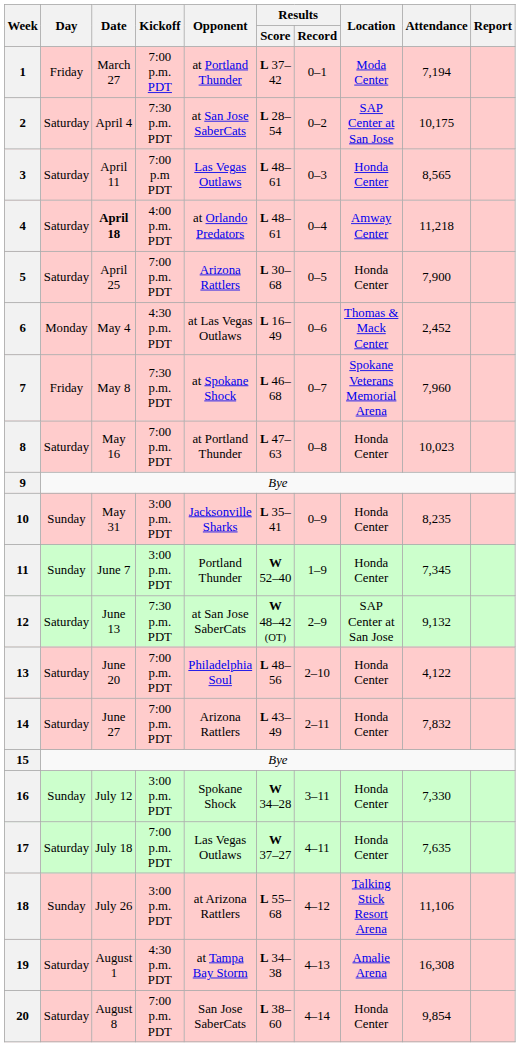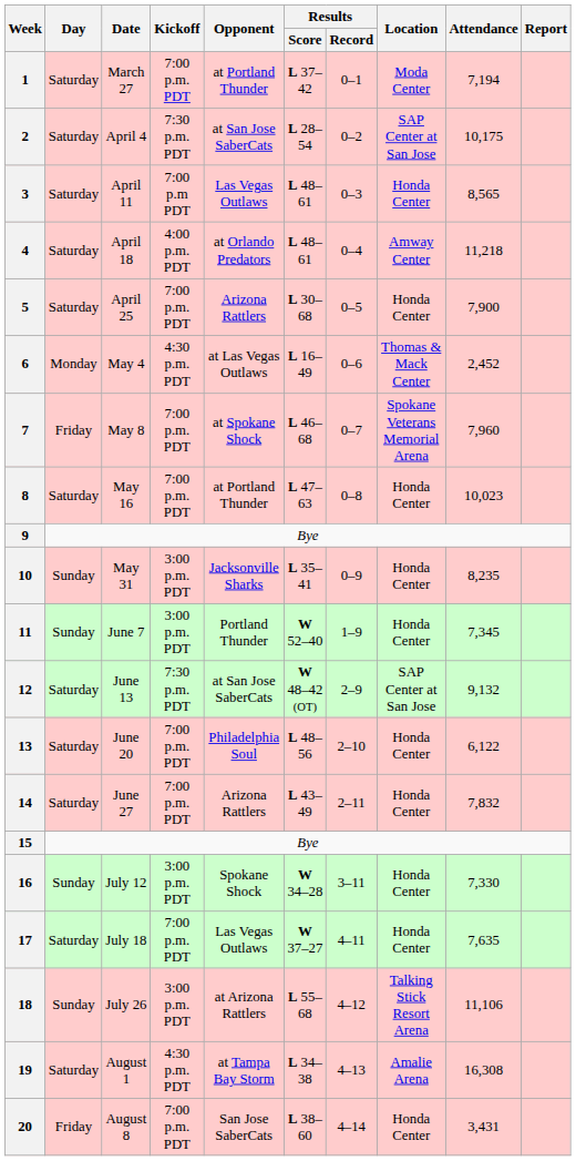 <table class="wikitable" style="font-size: 95%;">
 <tr>
 <th rowspan=2>Week</th>
 <th rowspan=2>Day</th>
 <th rowspan=2>Date</th>
 <th rowspan=2>Kickoff</th>
 <th rowspan=2>Opponent</th>
 <th colspan=2>Results</th>
 <th rowspan=2>Location</th>
 <th rowspan=2>Attendance</th>
 <th rowspan=2>Report</th>
 </tr>
 <tr>
 <th>Score</th>
 <th>Record</th>
 </tr>
 <tr style=background:#ffcccc>
 <th align="center"><strong>1</strong></th>
-<td align="center">Friday</td>
+<td align="center">Saturday</td>
 <td align="center">March 27</td>
 <td align="center">7:00 p.m. <a href='#'>PDT</a></td>
 <td align="center">at <a href='#'>Portland Thunder</a></td>
 <td align="center"><strong>L</strong> 37–42</td>
 <td align="center">0–1</td>
 <td align="center"><a href='#'>Moda Center</a></td>
 <td align="center">7,194</td>
 <td align="center"></td>
 </tr>
 <tr style=background:#ffcccc>
 <th align="center"><strong>2</strong></th>
 <td align="center">Saturday</td>
 <td align="center">April 4</td>
 <td align="center">7:30 p.m. PDT</td>
 <td align="center">at <a href='#'>San Jose SaberCats</a></td>
 <td align="center"><strong>L</strong> 28–54</td>
 <td align="center">0–2</td>
 <td align="center"><a href='#'>SAP Center at San Jose</a></td>
 <td align="center">10,175</td>
 <td align="center"></td>
 </tr>
 <tr style=background:#ffcccc>
 <th align="center"><strong>3</strong></th>
 <td align="center">Saturday</td>
 <td align="center">April 11</td>
 <td align="center">7:00 p.m PDT</td>
 <td align="center"><a href='#'>Las Vegas Outlaws</a></td>
 <td align="center"><strong>L</strong> 48–61</td>
 <td align="center">0–3</td>
 <td align="center"><a href='#'>Honda Center</a></td>
 <td align="center">8,565</td>
 <td align="center"></td>
 </tr>
 <tr style=background:#ffcccc>
 <th align="center"><strong>4</strong></th>
 <td align="center">Saturday</td>
-<td align="center"><strong>April 18</strong></td>
+<td align="center">April 18</td>
 <td align="center">4:00 p.m. PDT</td>
 <td align="center">at <a href='#'>Orlando Predators</a></td>
 <td align="center"><strong>L</strong> 48–61</td>
 <td align="center">0–4</td>
 <td align="center"><a href='#'>Amway Center</a></td>
 <td align="center">11,218</td>
 <td align="center"></td>
 </tr>
 <tr style=background:#ffcccc>
 <th align="center"><strong>5</strong></th>
 <td align="center">Saturday</td>
 <td align="center">April 25</td>
 <td align="center">7:00 p.m. PDT</td>
 <td align="center"><a href='#'>Arizona Rattlers</a></td>
 <td align="center"><strong>L</strong> 30–68</td>
 <td align="center">0–5</td>
 <td align="center">Honda Center</td>
 <td align="center">7,900</td>
 <td align="center"></td>
 </tr>
 <tr style=background:#ffcccc>
 <th align="center"><strong>6</strong></th>
 <td align="center">Monday</td>
 <td align="center">May 4</td>
 <td align="center">4:30 p.m. PDT</td>
 <td align="center">at Las Vegas Outlaws</td>
 <td align="center"><strong>L</strong> 16–49</td>
 <td align="center">0–6</td>
 <td align="center"><a href='#'>Thomas & Mack Center</a></td>
 <td align="center">2,452</td>
 <td align="center"></td>
 </tr>
 <tr style=background:#ffcccc>
 <th align="center"><strong>7</strong></th>
 <td align="center">Friday</td>
 <td align="center">May 8</td>
-<td align="center">7:30 p.m. PDT</td>
+<td align="center">7:00 p.m. PDT</td>
 <td align="center">at <a href='#'>Spokane Shock</a></td>
 <td align="center"><strong>L</strong> 46–68</td>
 <td align="center">0–7</td>
 <td align="center"><a href='#'>Spokane Veterans Memorial Arena</a></td>
 <td align="center">7,960</td>
 <td align="center"></td>
 </tr>
 <tr style=background:#ffcccc>
 <th align="center"><strong>8</strong></th>
 <td align="center">Saturday</td>
 <td align="center">May 16</td>
 <td align="center">7:00 p.m. PDT</td>
 <td align="center">at Portland Thunder</td>
 <td align="center"><strong>L</strong> 47–63</td>
 <td align="center">0–8</td>
 <td align="center">Honda Center</td>
 <td align="center">10,023</td>
 <td align="center"></td>
 </tr>
 <tr style=>
 <th align="center"><strong>9</strong></th>
 <td colspan=9 align="center" valign="middle"><em>Bye</em></td>
 </tr>
 <tr style=background:#ffcccc>
 <th align="center"><strong>10</strong></th>
 <td align="center">Sunday</td>
 <td align="center">May 31</td>
 <td align="center">3:00 p.m. PDT</td>
 <td align="center"><a href='#'>Jacksonville Sharks</a></td>
 <td align="center"><strong>L</strong> 35–41</td>
 <td align="center">0–9</td>
 <td align="center">Honda Center</td>
 <td align="center">8,235</td>
 <td align="center"></td>
 </tr>
 <tr style=background:#ccffcc>
 <th align="center"><strong>11</strong></th>
 <td align="center">Sunday</td>
 <td align="center">June 7</td>
 <td align="center">3:00 p.m. PDT</td>
 <td align="center">Portland Thunder</td>
 <td align="center"><strong>W</strong> 52–40</td>
 <td align="center">1–9</td>
 <td align="center">Honda Center</td>
 <td align="center">7,345</td>
 <td align="center"></td>
 </tr>
 <tr style=background:#ccffcc>
 <th align="center"><strong>12</strong></th>
 <td align="center">Saturday</td>
 <td align="center">June 13</td>
 <td align="center">7:30 p.m. PDT</td>
 <td align="center">at San Jose SaberCats</td>
 <td align="center"><strong>W</strong> 48–42 <small>(OT)</small></td>
 <td align="center">2–9</td>
 <td align="center">SAP Center at San Jose</td>
 <td align="center">9,132</td>
 <td align="center"></td>
 </tr>
 <tr style=background:#ffcccc>
 <th align="center"><strong>13</strong></th>
 <td align="center">Saturday</td>
 <td align="center">June 20</td>
 <td align="center">7:00 p.m. PDT</td>
 <td align="center"><a href='#'>Philadelphia Soul</a></td>
 <td align="center"><strong>L</strong> 48–56</td>
 <td align="center">2–10</td>
 <td align="center">Honda Center</td>
-<td align="center">4,122</td>
+<td align="center">6,122</td>
 <td align="center"></td>
 </tr>
 <tr style=background:#ffcccc>
 <th align="center"><strong>14</strong></th>
 <td align="center">Saturday</td>
 <td align="center">June 27</td>
 <td align="center">7:00 p.m. PDT</td>
 <td align="center">Arizona Rattlers</td>
 <td align="center"><strong>L</strong> 43–49</td>
 <td align="center">2–11</td>
 <td align="center">Honda Center</td>
 <td align="center">7,832</td>
 <td align="center"></td>
 </tr>
 <tr style=>
 <th align="center"><strong>15</strong></th>
 <td colspan=9 align="center" valign="middle"><em>Bye</em></td>
 </tr>
 <tr style=background:#ccffcc>
 <th align="center"><strong>16</strong></th>
 <td align="center">Sunday</td>
 <td align="center">July 12</td>
 <td align="center">3:00 p.m. PDT</td>
 <td align="center">Spokane Shock</td>
 <td align="center"><strong>W</strong> 34–28</td>
 <td align="center">3–11</td>
 <td align="center">Honda Center</td>
 <td align="center">7,330</td>
 <td align="center"></td>
 </tr>
 <tr style=background:#ccffcc>
 <th align="center"><strong>17</strong></th>
 <td align="center">Saturday</td>
 <td align="center">July 18</td>
 <td align="center">7:00 p.m. PDT</td>
 <td align="center">Las Vegas Outlaws</td>
 <td align="center"><strong>W</strong> 37–27</td>
 <td align="center">4–11</td>
 <td align="center">Honda Center</td>
 <td align="center">7,635</td>
 <td align="center"></td>
 </tr>
 <tr style=background:#ffcccc>
 <th align="center"><strong>18</strong></th>
 <td align="center">Sunday</td>
 <td align="center">July 26</td>
 <td align="center">3:00 p.m. PDT</td>
 <td align="center">at Arizona Rattlers</td>
 <td align="center"><strong>L</strong> 55–68</td>
 <td align="center">4–12</td>
 <td align="center"><a href='#'>Talking Stick Resort Arena</a></td>
 <td align="center">11,106</td>
 <td align="center"></td>
 </tr>
 <tr style=background:#ffcccc>
 <th align="center"><strong>19</strong></th>
 <td align="center">Saturday</td>
 <td align="center">August 1</td>
 <td align="center">4:30 p.m. PDT</td>
 <td align="center">at <a href='#'>Tampa Bay Storm</a></td>
 <td align="center"><strong>L</strong> 34–38</td>
 <td align="center">4–13</td>
 <td align="center"><a href='#'>Amalie Arena</a></td>
 <td align="center">16,308</td>
 <td align="center"></td>
 </tr>
 <tr style=background:#ffcccc>
 <th align="center"><strong>20</strong></th>
-<td align="center">Saturday</td>
+<td align="center">Friday</td>
 <td align="center">August 8</td>
 <td align="center">7:00 p.m. PDT</td>
 <td align="center">San Jose SaberCats</td>
 <td align="center"><strong>L</strong> 38–60</td>
 <td align="center">4–14</td>
 <td align="center">Honda Center</td>
-<td align="center">9,854</td>
+<td align="center">3,431</td>
 <td align="center"></td>
 </tr>
 </table>
